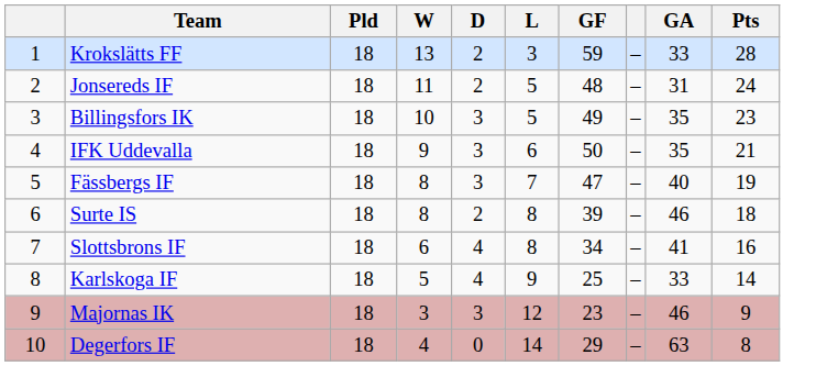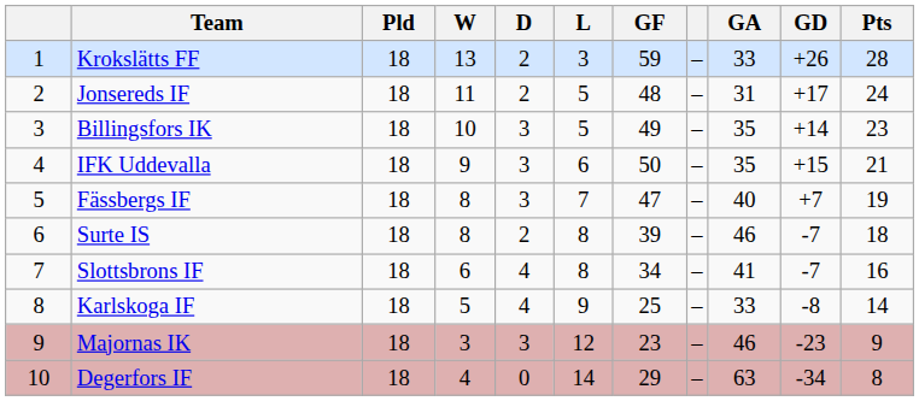 <table class="wikitable" style="text-align: center;">
 <tr>
 <th style="width: 40px;"></th>
 <th style="width: 200px;">Team</th>
 <th style="width: 45px;">Pld</th>
 <th style="width: 35px;">W</th>
 <th style="width: 35px;">D</th>
 <th style="width: 35px;">L</th>
 <th style="width: 45px;">GF</th>
 <th></th>
 <th style="width: 45px;">GA</th>
+<th style="width: 35px;">GD</th>
 <th style="width: 45px;">Pts</th>
 </tr>
 <tr style="background: #d2e6ff">
 <td>1</td>
 <td style="text-align: left;"><a href='#'>Krokslätts FF</a></td>
 <td>18</td>
 <td>13</td>
 <td>2</td>
 <td>3</td>
 <td>59</td>
 <td>–</td>
 <td>33</td>
+<td>+26</td>
 <td>28</td>
 </tr>
 <tr>
 <td>2</td>
 <td style="text-align: left;"><a href='#'>Jonsereds IF</a></td>
 <td>18</td>
 <td>11</td>
 <td>2</td>
 <td>5</td>
 <td>48</td>
 <td>–</td>
 <td>31</td>
+<td>+17</td>
 <td>24</td>
 </tr>
 <tr>
 <td>3</td>
 <td style="text-align: left;"><a href='#'>Billingsfors IK</a></td>
 <td>18</td>
 <td>10</td>
 <td>3</td>
 <td>5</td>
 <td>49</td>
 <td>–</td>
 <td>35</td>
+<td>+14</td>
 <td>23</td>
 </tr>
 <tr>
 <td>4</td>
 <td style="text-align: left;"><a href='#'>IFK Uddevalla</a></td>
 <td>18</td>
 <td>9</td>
 <td>3</td>
 <td>6</td>
 <td>50</td>
 <td>–</td>
 <td>35</td>
+<td>+15</td>
 <td>21</td>
 </tr>
 <tr>
 <td>5</td>
 <td style="text-align: left;"><a href='#'>Fässbergs IF</a></td>
 <td>18</td>
 <td>8</td>
 <td>3</td>
 <td>7</td>
 <td>47</td>
 <td>–</td>
 <td>40</td>
+<td>+7</td>
 <td>19</td>
 </tr>
 <tr>
 <td>6</td>
 <td style="text-align: left;"><a href='#'>Surte IS</a></td>
 <td>18</td>
 <td>8</td>
 <td>2</td>
 <td>8</td>
 <td>39</td>
 <td>–</td>
 <td>46</td>
+<td>-7</td>
 <td>18</td>
 </tr>
 <tr>
 <td>7</td>
 <td style="text-align: left;"><a href='#'>Slottsbrons IF</a></td>
 <td>18</td>
 <td>6</td>
 <td>4</td>
 <td>8</td>
 <td>34</td>
 <td>–</td>
 <td>41</td>
+<td>-7</td>
 <td>16</td>
 </tr>
 <tr>
 <td>8</td>
 <td style="text-align: left;"><a href='#'>Karlskoga IF</a></td>
 <td>18</td>
 <td>5</td>
 <td>4</td>
 <td>9</td>
 <td>25</td>
 <td>–</td>
 <td>33</td>
+<td>-8</td>
 <td>14</td>
 </tr>
 <tr style="background: #deb0b0">
 <td>9</td>
 <td style="text-align: left;"><a href='#'>Majornas IK</a></td>
 <td>18</td>
 <td>3</td>
 <td>3</td>
 <td>12</td>
 <td>23</td>
 <td>–</td>
 <td>46</td>
+<td>-23</td>
 <td>9</td>
 </tr>
 <tr style="background: #deb0b0">
 <td>10</td>
 <td style="text-align: left;"><a href='#'>Degerfors IF</a></td>
 <td>18</td>
 <td>4</td>
 <td>0</td>
 <td>14</td>
 <td>29</td>
 <td>–</td>
 <td>63</td>
+<td>-34</td>
 <td>8</td>
 </tr>
 </table>
